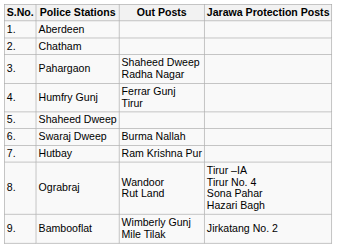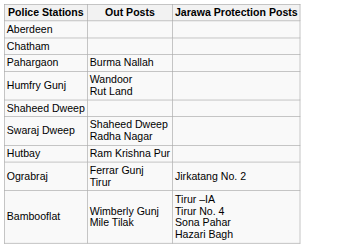 <table class="wikitable">
 <tr>
-<th>S.No.</th>
 <th>Police Stations</th>
 <th>Out Posts</th>
 <th>Jarawa Protection  Posts</th>
 </tr>
 <tr>
-<td>1.</td>
 <td>Aberdeen</td>
 <td></td>
 <td></td>
 </tr>
 <tr>
-<td>2.</td>
 <td>Chatham</td>
 <td></td>
 <td></td>
 </tr>
 <tr>
-<td>3.</td>
 <td>Pahargaon</td>
-<td>Shaheed Dweep<br>Radha Nagar</td>
+<td>Burma  Nallah</td>
 <td></td>
 </tr>
 <tr>
-<td>4.</td>
 <td>Humfry  Gunj</td>
-<td>Ferrar Gunj<br>Tirur</td>
+<td>Wandoor<br>Rut Land</td>
 <td></td>
 </tr>
 <tr>
-<td>5.</td>
 <td>Shaheed  Dweep</td>
 <td></td>
 <td></td>
 </tr>
 <tr>
-<td>6.</td>
 <td>Swaraj  Dweep</td>
-<td>Burma  Nallah</td>
+<td>Shaheed Dweep<br>Radha Nagar</td>
 <td></td>
 </tr>
 <tr>
-<td>7.</td>
 <td>Hutbay</td>
 <td>Ram  Krishna Pur</td>
 <td></td>
 </tr>
 <tr>
-<td>8.</td>
 <td>Ograbraj</td>
-<td>Wandoor<br>Rut Land</td>
+<td>Ferrar Gunj<br>Tirur</td>
+<td>Jirkatang  No. 2</td>
+</tr>
+<tr>
+<td>Bambooflat</td>
+<td>Wimberly Gunj<br>Mile Tilak</td>
 <td>Tirur –IA<br>Tirur No. 4<br>Sona Pahar<br>Hazari Bagh</td>
 </tr>
-<tr>
-<td>9.</td>
-<td>Bambooflat</td>
-<td>Wimberly Gunj<br>Mile Tilak</td>
-<td>Jirkatang  No. 2</td>
-</tr>
 </table>
